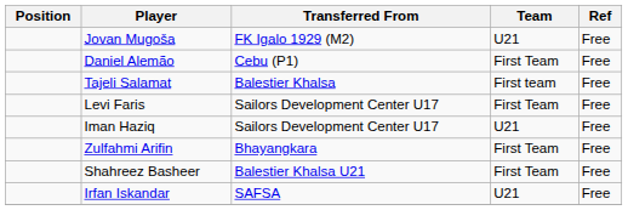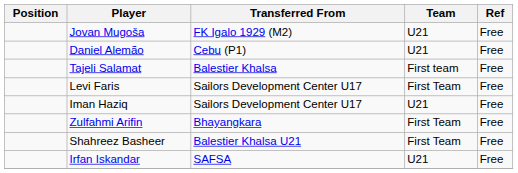 <table class="wikitable sortable" style="width:80%; text-align:center; font-size:100%; text-align:left;">
 <tr>
 <th><strong>Position</strong></th>
 <th><strong>Player</strong></th>
 <th><strong>Transferred From</strong></th>
 <th><strong>Team</strong></th>
 <th><strong>Ref</strong></th>
 </tr>
 <tr>
 <td></td>
 <td> <a href='#'>Jovan Mugoša</a></td>
 <td> <a href='#'>FK Igalo 1929</a> (M2)</td>
 <td>U21</td>
 <td>Free</td>
 </tr>
 <tr>
 <td></td>
 <td> <a href='#'>Daniel Alemão</a></td>
 <td> <a href='#'>Cebu</a> (P1)</td>
-<td>First Team</td>
+<td>U21</td>
 <td>Free </td>
 </tr>
 <tr>
 <td></td>
 <td> <a href='#'>Tajeli Salamat</a></td>
 <td> <a href='#'>Balestier Khalsa</a></td>
 <td>First team</td>
 <td>Free</td>
 </tr>
 <tr>
 <td></td>
 <td> Levi Faris</td>
 <td> Sailors Development Center U17</td>
 <td>First Team</td>
 <td>Free</td>
 </tr>
 <tr>
 <td></td>
 <td> Iman Haziq</td>
 <td> Sailors Development Center U17</td>
 <td>U21</td>
 <td>Free</td>
 </tr>
 <tr>
 <td></td>
 <td> <a href='#'>Zulfahmi Arifin</a></td>
 <td> <a href='#'>Bhayangkara</a></td>
 <td>First Team</td>
 <td>Free</td>
 </tr>
 <tr>
 <td></td>
 <td> Shahreez Basheer</td>
 <td> <a href='#'>Balestier Khalsa U21</a></td>
 <td>First Team</td>
 <td>Free</td>
 </tr>
 <tr>
 <td></td>
 <td> <a href='#'>Irfan Iskandar</a></td>
 <td> <a href='#'>SAFSA</a></td>
 <td>U21</td>
 <td>Free</td>
 </tr>
 <tr>
 </tr>
 </table>
